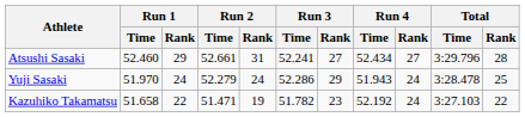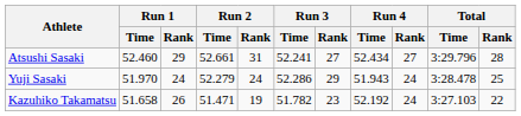 <table class="wikitable" border="1" style="font-size:90%">
 <tr>
 <th rowspan="2">Athlete</th>
 <th colspan="2">Run 1</th>
 <th colspan="2">Run 2</th>
 <th colspan="2">Run 3</th>
 <th colspan="2">Run 4</th>
 <th colspan="2">Total</th>
 </tr>
 <tr>
 <th>Time</th>
 <th>Rank</th>
 <th>Time</th>
 <th>Rank</th>
 <th>Time</th>
 <th>Rank</th>
 <th>Time</th>
 <th>Rank</th>
 <th>Time</th>
 <th>Rank</th>
 </tr>
 <tr>
 <td><a href='#'>Atsushi Sasaki</a></td>
 <td align="center">52.460</td>
 <td align="center">29</td>
 <td align="center">52.661</td>
 <td align="center">31</td>
 <td align="center">52.241</td>
 <td align="center">27</td>
 <td align="center">52.434</td>
 <td align="center">27</td>
 <td align="center">3:29.796</td>
 <td align="center">28</td>
 </tr>
 <tr>
 <td><a href='#'>Yuji Sasaki</a></td>
 <td align="center">51.970</td>
 <td align="center">24</td>
 <td align="center">52.279</td>
 <td align="center">24</td>
 <td align="center">52.286</td>
 <td align="center">29</td>
 <td align="center">51.943</td>
 <td align="center">24</td>
 <td align="center">3:28.478</td>
 <td align="center">25</td>
 </tr>
 <tr>
 <td><a href='#'>Kazuhiko Takamatsu</a></td>
 <td align="center">51.658</td>
-<td align="center">22</td>
+<td align="center">26</td>
 <td align="center">51.471</td>
 <td align="center">19</td>
 <td align="center">51.782</td>
 <td align="center">23</td>
 <td align="center">52.192</td>
 <td align="center">24</td>
 <td align="center">3:27.103</td>
 <td align="center">22</td>
 </tr>
 </table>
